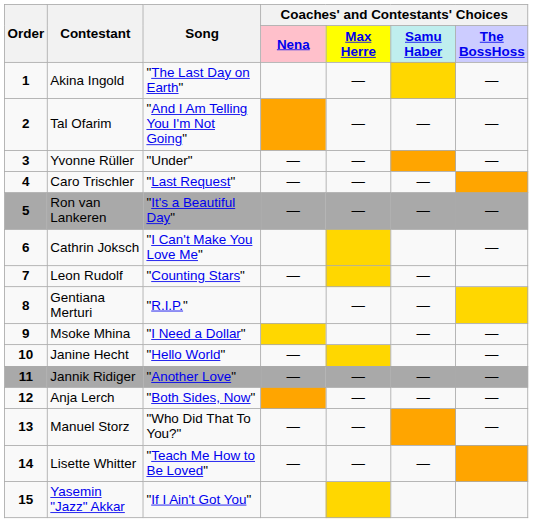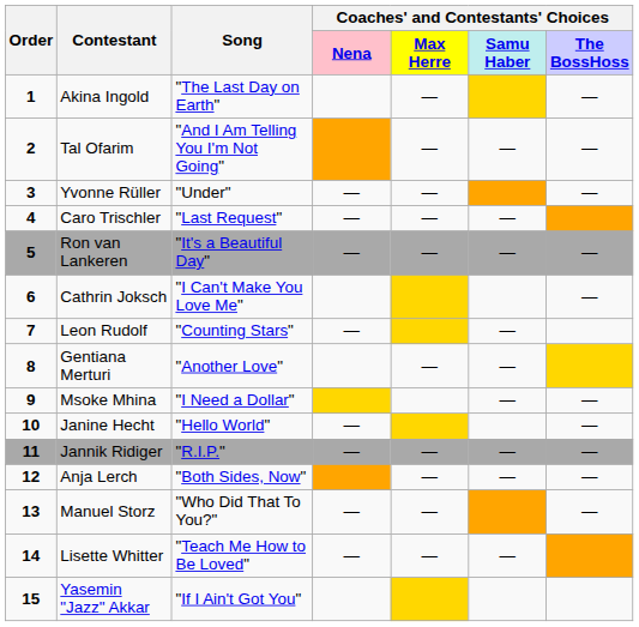 <table class="wikitable" style="width:100%;">
 <tr>
 <th rowspan=2>Order</th>
 <th rowspan=2>Contestant</th>
 <th rowspan=2>Song</th>
 <th colspan=4>Coaches' and Contestants' Choices</th>
 </tr>
 <tr>
 <th style="background-color:pink" width="70"><a href='#'>Nena</a></th>
 <th style="background-color: yellow" width="70"><a href='#'>Max Herre</a></th>
 <th style="background-color:#bfeeee" width="70"><a href='#'>Samu Haber</a></th>
 <th style="background-color:#ccf" width="70"><a href='#'>The BossHoss</a></th>
 </tr>
 <tr>
 <td align="center"><strong>1</strong></td>
 <td>Akina Ingold</td>
 <td>"<a href='#'>The Last Day on Earth</a>"</td>
 <td style=";text-align:center;"></td>
 <td align="center">—</td>
 <td style="background:gold;text-align:center;"></td>
 <td align="center">—</td>
 </tr>
 <tr>
 <td align="center"><strong>2</strong></td>
 <td>Tal Ofarim</td>
 <td>"<a href='#'>And I Am Telling You I'm Not Going</a>"</td>
 <td style="background:orange;text-align:center;"></td>
 <td align="center">—</td>
 <td align="center">—</td>
 <td align="center">—</td>
 </tr>
 <tr>
 <td align="center"><strong>3</strong></td>
 <td>Yvonne Rüller</td>
 <td>"Under"</td>
 <td align="center">—</td>
 <td align="center">—</td>
 <td style="background:orange;text-align:center;"></td>
 <td align="center">—</td>
 </tr>
 <tr>
 <td align="center"><strong>4</strong></td>
 <td>Caro Trischler</td>
 <td>"<a href='#'>Last Request</a>"</td>
 <td align="center">—</td>
 <td align="center">—</td>
 <td align="center">—</td>
 <td style="background:orange;text-align:center;"></td>
 </tr>
 <tr bgcolor=darkgrey>
 <td align="center"><strong>5</strong></td>
 <td>Ron van Lankeren</td>
 <td>"<a href='#'>It's a Beautiful Day</a>"</td>
 <td align="center">—</td>
 <td align="center">—</td>
 <td align="center">—</td>
 <td align="center">—</td>
 </tr>
 <tr>
 <td align="center"><strong>6</strong></td>
 <td>Cathrin Joksch</td>
 <td>"<a href='#'>I Can't Make You Love Me</a>"</td>
 <td style=";text-align:center;"></td>
 <td style="background:gold;text-align:center;"></td>
 <td style=";text-align:center;"></td>
 <td align="center">—</td>
 </tr>
 <tr>
 <td align="center"><strong>7</strong></td>
 <td>Leon Rudolf</td>
 <td>"<a href='#'>Counting Stars</a>"</td>
 <td align="center">—</td>
 <td style="background:gold;text-align:center;"></td>
 <td align="center">—</td>
 <td style=";text-align:center;"></td>
 </tr>
 <tr>
 <td align="center"><strong>8</strong></td>
 <td>Gentiana Merturi</td>
-<td>"<a href='#'>R.I.P.</a>"</td>
+<td>"<a href='#'>Another Love</a>"</td>
 <td style=";text-align:center;"></td>
 <td align="center">—</td>
 <td align="center">—</td>
 <td style="background:gold;text-align:center;"></td>
 </tr>
 <tr>
 <td align="center"><strong>9</strong></td>
 <td>Msoke Mhina</td>
 <td>"<a href='#'>I Need a Dollar</a>"</td>
 <td style="background:gold;text-align:center;"></td>
 <td style=";text-align:center;"></td>
 <td align="center">—</td>
 <td align="center">—</td>
 </tr>
 <tr>
 <td align="center"><strong>10</strong></td>
 <td>Janine Hecht</td>
 <td>"<a href='#'>Hello World</a>"</td>
 <td align="center">—</td>
 <td style="background:gold;text-align:center;"></td>
 <td style=";text-align:center;"></td>
 <td align="center">—</td>
 </tr>
 <tr bgcolor=darkgrey>
 <td align="center"><strong>11</strong></td>
 <td>Jannik Ridiger</td>
-<td>"<a href='#'>Another Love</a>"</td>
+<td>"<a href='#'>R.I.P.</a>"</td>
 <td align="center">—</td>
 <td align="center">—</td>
 <td align="center">—</td>
 <td align="center">—</td>
 </tr>
 <tr>
 <td align="center"><strong>12</strong></td>
 <td>Anja Lerch</td>
 <td>"<a href='#'>Both Sides, Now</a>"</td>
 <td style="background:orange;text-align:center;"></td>
 <td align="center">—</td>
 <td align="center">—</td>
 <td align="center">—</td>
 </tr>
 <tr>
 <td align="center"><strong>13</strong></td>
 <td>Manuel Storz</td>
 <td>"Who Did That To You?"</td>
 <td align="center">—</td>
 <td align="center">—</td>
 <td style="background:orange;text-align:center;"></td>
 <td align="center">—</td>
 </tr>
 <tr>
 <td align="center"><strong>14</strong></td>
 <td>Lisette Whitter</td>
 <td>"<a href='#'>Teach Me How to Be Loved</a>"</td>
 <td align="center">—</td>
 <td align="center">—</td>
 <td align="center">—</td>
 <td style="background:orange;text-align:center;"></td>
 </tr>
 <tr>
 <td align="center"><strong>15</strong></td>
 <td><a href='#'>Yasemin "Jazz" Akkar</a></td>
 <td>"<a href='#'>If I Ain't Got You</a>"</td>
 <td style=";text-align:center;"></td>
 <td style="background:gold;text-align:center;"></td>
 <td style=";text-align:center;"></td>
 <td style=";text-align:center;"></td>
 </tr>
 </table>
